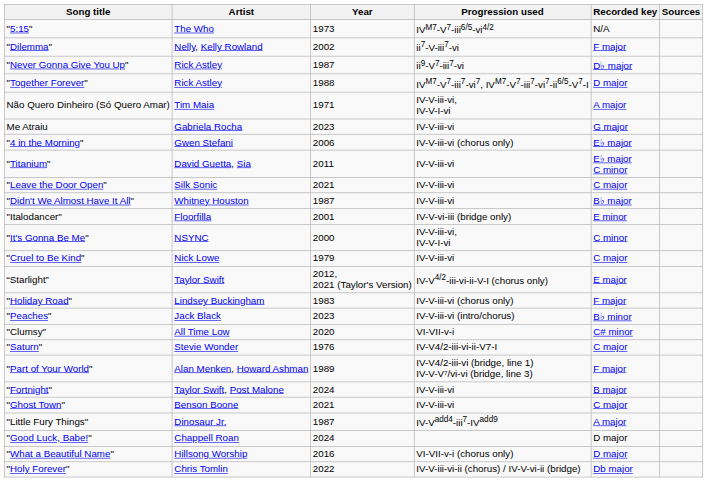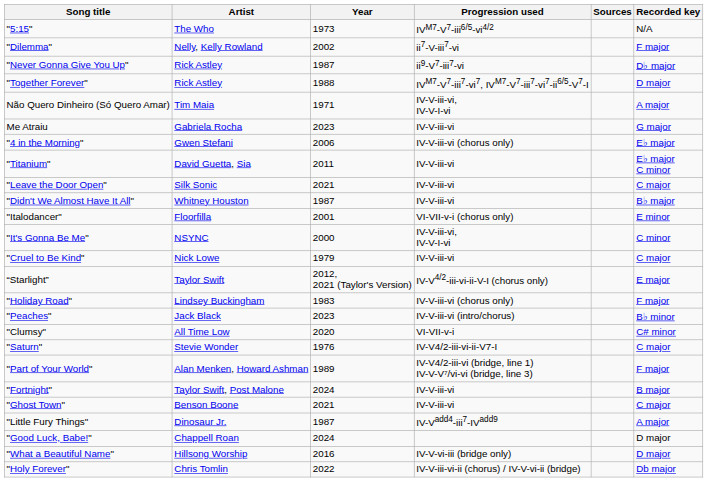 <table class="wikitable sortable">
 <tr>
 <th>Song title</th>
 <th>Artist</th>
 <th data-sort-type="number">Year</th>
 <th>Progression used</th>
+<th class="unsortable">Sources</th>
 <th>Recorded key</th>
-<th class="unsortable">Sources</th>
 </tr>
 <tr>
 <td>"<a href='#'>5:15</a>"</td>
 <td><a href='#'>The Who</a></td>
 <td>1973</td>
 <td>IV<sup>M7</sup>-V<sup>7</sup>-iii<sup>6/5</sup>-vi<sup>4/2</sup></td>
+<td></td>
 <td>N/A</td>
-<td></td>
 </tr>
 <tr>
 <td>"<a href='#'>Dilemma</a>"</td>
 <td><a href='#'>Nelly</a>, <a href='#'>Kelly Rowland</a></td>
 <td>2002</td>
 <td>ii<sup>7</sup>-V-iii<sup>7</sup>-vi</td>
+<td></td>
 <td><a href='#'>F major</a></td>
-<td></td>
 </tr>
 <tr>
 <td>"<a href='#'>Never Gonna Give You Up</a>"</td>
 <td><a href='#'>Rick Astley</a></td>
 <td>1987</td>
 <td>ii<sup>9</sup>-V<sup>7</sup>-iii<sup>7</sup>-vi</td>
+<td></td>
 <td><a href='#'>D♭ major</a></td>
-<td></td>
 </tr>
 <tr>
 <td>"<a href='#'>Together Forever</a>"</td>
 <td><a href='#'>Rick Astley</a></td>
 <td>1988</td>
 <td>IV<sup>M7</sup>-V<sup>7</sup>-iii<sup>7</sup>-vi<sup>7</sup>, IV<sup>M7</sup>-V<sup>7</sup>-iii<sup>7</sup>-vi<sup>7</sup>-ii<sup>6/5</sup>-V<sup>7</sup>-I</td>
+<td></td>
 <td><a href='#'>D major</a></td>
-<td></td>
 </tr>
 <tr>
 <td>Não Quero Dinheiro (Só Quero Amar)</td>
 <td><a href='#'>Tim Maia</a></td>
 <td>1971</td>
 <td>IV-V-iii-vi,<br>IV-V-I-vi</td>
+<td></td>
 <td><a href='#'>A major</a></td>
-<td></td>
 </tr>
 <tr>
 <td>Me Atraiu</td>
 <td><a href='#'>Gabriela Rocha</a></td>
 <td>2023</td>
 <td>IV-V-iii-vi</td>
+<td></td>
 <td><a href='#'>G major</a></td>
-<td></td>
 </tr>
 <tr>
 <td>"<a href='#'>4 in the Morning</a>"</td>
 <td><a href='#'>Gwen Stefani</a></td>
 <td>2006</td>
 <td>IV-V-iii-vi (chorus only)</td>
+<td></td>
 <td><a href='#'>E♭ major</a></td>
-<td></td>
 </tr>
 <tr>
 <td>"<a href='#'>Titanium</a>"</td>
 <td><a href='#'>David Guetta</a>, <a href='#'>Sia</a></td>
 <td>2011</td>
 <td>IV-V-iii-vi</td>
+<td></td>
 <td><a href='#'>E♭ major</a><br><a href='#'>C minor</a></td>
-<td></td>
 </tr>
 <tr>
 <td>"<a href='#'>Leave the Door Open</a>"</td>
 <td><a href='#'>Silk Sonic</a></td>
 <td>2021</td>
 <td>IV-V-iii-vi</td>
+<td></td>
 <td><a href='#'>C major</a></td>
-<td></td>
 </tr>
 <tr>
 <td>"<a href='#'>Didn't We Almost Have It All</a>"</td>
 <td><a href='#'>Whitney Houston</a></td>
 <td>1987</td>
 <td>IV-V-iii-vi</td>
+<td></td>
 <td><a href='#'>B♭ major</a></td>
-<td></td>
 </tr>
 <tr>
 <td>"Italodancer"</td>
 <td><a href='#'>Floorfilla</a></td>
 <td>2001</td>
-<td>IV-V-vi-iii (bridge only)</td>
+<td>VI-VII-v-i (chorus only)</td>
+<td></td>
 <td><a href='#'>E minor</a></td>
-<td></td>
 </tr>
 <tr>
 <td>"<a href='#'>It's Gonna Be Me</a>"</td>
 <td><a href='#'>NSYNC</a></td>
 <td>2000</td>
 <td>IV-V-iii-vi,<br>IV-V-I-vi</td>
+<td></td>
 <td><a href='#'>C minor</a></td>
-<td></td>
 </tr>
 <tr>
 <td>"<a href='#'>Cruel to Be Kind</a>"</td>
 <td><a href='#'>Nick Lowe</a></td>
 <td>1979</td>
 <td>IV-V-iii-vi</td>
+<td></td>
 <td><a href='#'>C major</a></td>
-<td></td>
 </tr>
 <tr>
 <td>“Starlight”</td>
 <td><a href='#'>Taylor Swift</a></td>
 <td>2012,<br>2021 (Taylor's Version)</td>
 <td>IV-V<sup>4/2</sup>-iii-vi-ii-V-I (chorus only)</td>
+<td></td>
 <td><a href='#'>E major</a></td>
-<td></td>
 </tr>
 <tr>
 <td>"<a href='#'>Holiday Road</a>"</td>
 <td><a href='#'>Lindsey Buckingham</a></td>
 <td>1983</td>
 <td>IV-V-iii-vi (chorus only)</td>
+<td></td>
 <td><a href='#'>F major</a></td>
-<td></td>
 </tr>
 <tr>
 <td>"<a href='#'>Peaches</a>"</td>
 <td><a href='#'>Jack Black</a></td>
 <td>2023</td>
 <td>IV-V-iii-vi (intro/chorus)</td>
+<td></td>
 <td><a href='#'>B♭ minor</a></td>
-<td></td>
 </tr>
 <tr>
 <td>"Clumsy"</td>
 <td><a href='#'>All Time Low</a></td>
 <td>2020</td>
 <td>VI-VII-v-i</td>
+<td></td>
 <td><a href='#'>C# minor</a></td>
-<td></td>
 </tr>
 <tr>
 <td>"<a href='#'>Saturn</a>"</td>
 <td><a href='#'>Stevie Wonder</a></td>
 <td>1976</td>
 <td>IV-V4/2-iii-vi-ii-V7-I</td>
+<td></td>
 <td><a href='#'>C major</a></td>
-<td></td>
 </tr>
 <tr>
 <td>"<a href='#'>Part of Your World</a>"</td>
 <td><a href='#'>Alan Menken</a>, <a href='#'>Howard Ashman</a></td>
 <td>1989</td>
 <td>IV-V4/2-iii-vi (bridge, line 1)<br>IV-V-V⁷/vi-vi (bridge, line 3)</td>
+<td></td>
 <td><a href='#'>F major</a></td>
-<td></td>
 </tr>
 <tr>
 <td>"<a href='#'>Fortnight</a>"</td>
 <td><a href='#'>Taylor Swift</a>, <a href='#'>Post Malone</a></td>
 <td>2024</td>
 <td>IV-V-iii-vi</td>
+<td></td>
 <td><a href='#'>B major</a></td>
-<td></td>
 </tr>
 <tr>
 <td>"<a href='#'>Ghost Town</a>"</td>
 <td><a href='#'>Benson Boone</a></td>
 <td>2021</td>
 <td>IV-V-iii-vi</td>
+<td></td>
 <td><a href='#'>C major</a></td>
-<td></td>
 </tr>
 <tr>
 <td>"Little Fury Things"</td>
 <td><a href='#'>Dinosaur Jr.</a></td>
 <td>1987</td>
 <td>IV-V<sup>add4</sup>-iii<sup>7</sup>-IV<sup>add9</sup></td>
+<td></td>
 <td><a href='#'>A major</a></td>
-<td></td>
 </tr>
 <tr>
 <td>"<a href='#'>Good Luck, Babe!</a>"</td>
 <td><a href='#'>Chappell Roan</a></td>
 <td>2024</td>
 <td></td>
+<td></td>
 <td>D major</td>
-<td></td>
 </tr>
 <tr>
 <td>"<a href='#'>What a Beautiful Name</a>"</td>
 <td><a href='#'>Hillsong Worship</a></td>
 <td>2016</td>
-<td>VI-VII-v-i (chorus only)</td>
+<td>IV-V-vi-iii (bridge only)</td>
+<td></td>
 <td><a href='#'>D major</a></td>
-<td></td>
 </tr>
 <tr>
 <td>"<a href='#'>Holy Forever</a>"</td>
 <td><a href='#'>Chris Tomlin</a></td>
 <td>2022</td>
 <td>IV-V-iii-vi-ii (chorus) / IV-V-vi-ii (bridge)</td>
+<td></td>
 <td><a href='#'>Db major</a></td>
-<td></td>
 </tr>
 </table>
